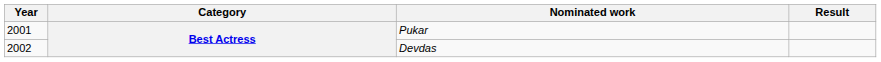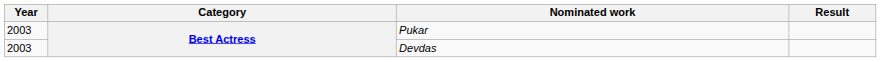 <table class="wikitable sortable plainrowheaders" style="width:100%;">
 <tr>
 <th scope="col" style="width:5%;">Year</th>
 <th scope="col" style="width:40%;">Category</th>
 <th scope="col" style="width:45%;">Nominated work</th>
 <th scope="col" style="width:10%;">Result</th>
 </tr>
 <tr>
-<td>2001</td>
+<td>2003</td>
 <th scope="row" rowspan="2"><a href='#'>Best Actress</a></th>
 <td><em>Pukar</em></td>
 <td></td>
 </tr>
 <tr>
-<td>2002</td>
+<td>2003</td>
 <td><em>Devdas</em></td>
 <td></td>
 </tr>
 </table>
